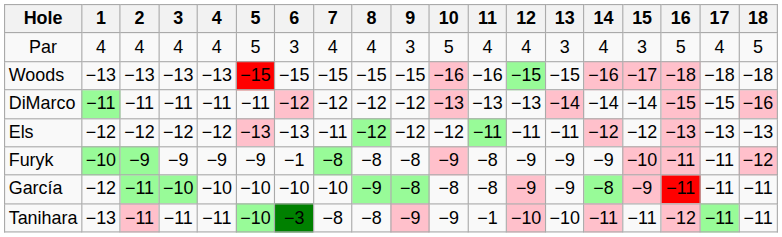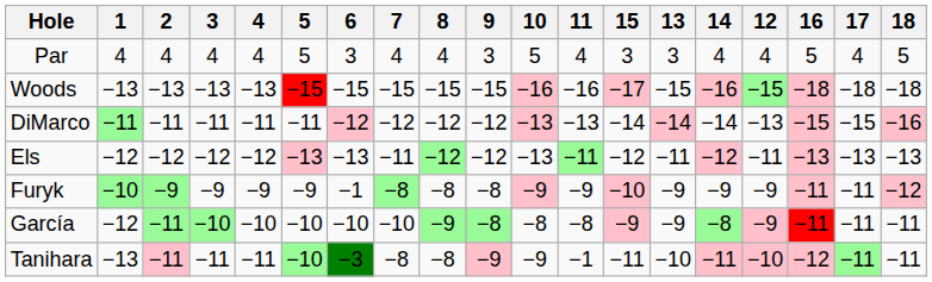 <table class="wikitable" style="text-align:center">
 <tr>
 <th>Hole</th>
 <th>1</th>
 <th>2</th>
 <th>3</th>
 <th>4</th>
 <th>5</th>
 <th>6</th>
 <th>7</th>
 <th>8</th>
 <th>9</th>
 <th>10</th>
 <th>11</th>
-<th>12</th>
+<th>15</th>
 <th>13</th>
 <th>14</th>
-<th>15</th>
+<th>12</th>
 <th>16</th>
 <th>17</th>
 <th>18</th>
 </tr>
 <tr>
 <td>Par</td>
 <td>4</td>
 <td>4</td>
 <td>4</td>
 <td>4</td>
 <td>5</td>
 <td>3</td>
 <td>4</td>
 <td>4</td>
 <td>3</td>
 <td>5</td>
 <td>4</td>
-<td>4</td>
+<td>3</td>
 <td>3</td>
 <td>4</td>
-<td>3</td>
+<td>4</td>
 <td>5</td>
 <td>4</td>
 <td>5</td>
 </tr>
 <tr>
 <td align=left> Woods</td>
 <td>−13</td>
 <td>−13</td>
 <td>−13</td>
 <td>−13</td>
 <td style="background: Red;">−15</td>
 <td>−15</td>
 <td>−15</td>
 <td>−15</td>
 <td>−15</td>
 <td style="background: Pink;">−16</td>
 <td>−16</td>
-<td style="background: PaleGreen;">−15</td>
+<td style="background: Pink;">−17</td>
 <td>−15</td>
 <td style="background: Pink;">−16</td>
-<td style="background: Pink;">−17</td>
+<td style="background: PaleGreen;">−15</td>
 <td style="background: Pink;">−18</td>
 <td>−18</td>
 <td>−18</td>
 </tr>
 <tr>
 <td align=left> DiMarco</td>
 <td style="background: PaleGreen;">−11</td>
 <td>−11</td>
 <td>−11</td>
 <td>−11</td>
 <td>−11</td>
 <td style="background: Pink;">−12</td>
 <td>−12</td>
 <td>−12</td>
 <td>−12</td>
 <td style="background: Pink;">−13</td>
 <td>−13</td>
-<td>−13</td>
+<td>−14</td>
 <td style="background: Pink;">−14</td>
 <td>−14</td>
-<td>−14</td>
+<td>−13</td>
 <td style="background: Pink;">−15</td>
 <td>−15</td>
 <td style="background: Pink;">−16</td>
 </tr>
 <tr>
 <td align=left> Els</td>
 <td>−12</td>
 <td>−12</td>
 <td>−12</td>
 <td>−12</td>
 <td style="background: Pink;">−13</td>
 <td>−13</td>
 <td>−11</td>
 <td style="background: PaleGreen;">−12</td>
 <td>−12</td>
+<td>−13</td>
+<td style="background: PaleGreen;">−11</td>
 <td>−12</td>
-<td style="background: PaleGreen;">−11</td>
-<td>−11</td>
 <td>−11</td>
 <td style="background: Pink;">−12</td>
-<td>−12</td>
+<td>−11</td>
 <td style="background: Pink;">−13</td>
 <td>−13</td>
 <td>−13</td>
 </tr>
 <tr>
 <td align=left> Furyk</td>
 <td style="background: PaleGreen;">−10</td>
 <td style="background: PaleGreen;">−9</td>
 <td>−9</td>
 <td>−9</td>
 <td>−9</td>
 <td>−1</td>
 <td style="background: PaleGreen;">−8</td>
 <td>−8</td>
 <td>−8</td>
 <td style="background: Pink;">−9</td>
-<td>−8</td>
+<td>−9</td>
+<td style="background: Pink;">−10</td>
 <td>−9</td>
 <td>−9</td>
 <td>−9</td>
-<td style="background: Pink;">−10</td>
 <td style="background: Pink;">−11</td>
 <td>−11</td>
 <td style="background: Pink;">−12</td>
 </tr>
 <tr>
 <td align=left> García</td>
 <td>−12</td>
 <td style="background: PaleGreen;">−11</td>
 <td style="background: PaleGreen;">−10</td>
 <td>−10</td>
 <td>−10</td>
 <td>−10</td>
 <td>−10</td>
 <td style="background: PaleGreen;">−9</td>
 <td style="background: PaleGreen;">−8</td>
 <td>−8</td>
 <td>−8</td>
 <td style="background: Pink;">−9</td>
 <td>−9</td>
 <td style="background: PaleGreen;">−8</td>
 <td style="background: Pink;">−9</td>
 <td style="background: Red;">−11</td>
 <td>−11</td>
 <td>−11</td>
 </tr>
 <tr>
 <td align=left> Tanihara</td>
 <td>−13</td>
 <td style="background: Pink;">−11</td>
 <td>−11</td>
 <td>−11</td>
 <td style="background: PaleGreen;">−10</td>
 <td style="background: Green;">−3</td>
 <td>−8</td>
 <td>−8</td>
 <td style="background: Pink;">−9</td>
 <td>−9</td>
 <td>−1</td>
-<td style="background: Pink;">−10</td>
+<td>−11</td>
 <td>−10</td>
 <td style="background: Pink;">−11</td>
-<td>−11</td>
+<td style="background: Pink;">−10</td>
 <td style="background: Pink;">−12</td>
 <td style="background: PaleGreen;">−11</td>
 <td>−11</td>
 </tr>
 </table>
